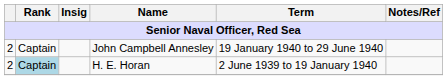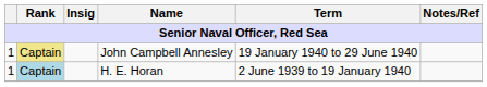 <table class="wikitable">
 <tr>
 <th></th>
 <th>Rank</th>
 <th>Insig</th>
 <th>Name</th>
 <th>Term</th>
 <th>Notes/Ref</th>
 </tr>
 <tr>
 <td colspan="6" align="center" style="background:#dcdcfe;"><strong>Senior Naval Officer, Red Sea</strong></td>
 </tr>
 <tr>
-<td>2</td>
-<td>Captain</td>
+<td>1</td>
+<td style="background: khaki;">Captain</td>
 <td></td>
 <td>John Campbell Annesley</td>
 <td>19 January 1940 to 29 June 1940</td>
 <td></td>
 </tr>
 <tr>
-<td>2</td>
+<td>1</td>
 <td style="background: lightblue;">Captain</td>
 <td></td>
 <td>H. E. Horan</td>
 <td>2 June 1939 to 19 January 1940</td>
 <td></td>
 </tr>
 <tr>
 </tr>
 </table>
